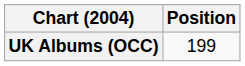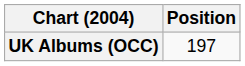 <table class="wikitable sortable plainrowheaders" style="text-align:center;"{| class="wikitable sortable plainrowheaders" style="text-align:center;">
 <tr>
 <th scope="col">Chart (2004)</th>
 <th scope="col">Position</th>
 </tr>
 <tr>
 <th scope="row">UK Albums (OCC)</th>
-<td>199</td>
+<td>197</td>
 </tr>
 </table>
